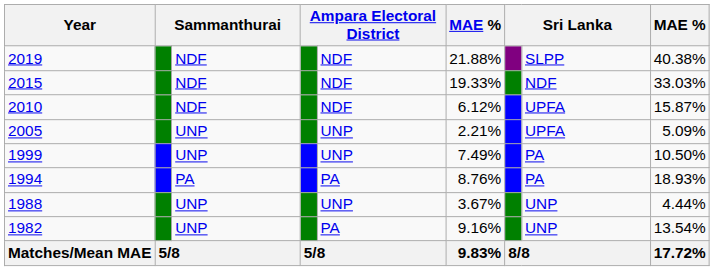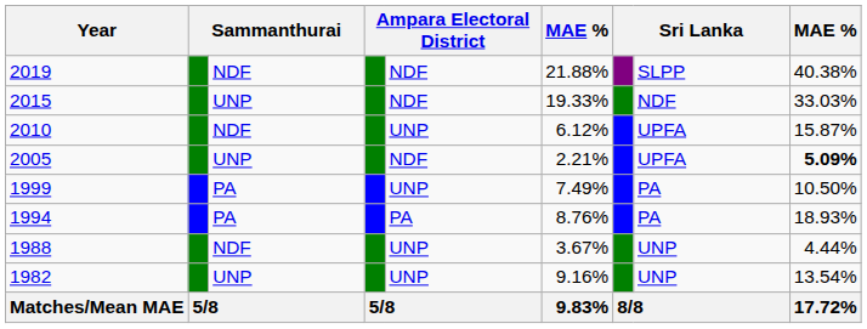 <table class="wikitable">
 <tr>
 <th>Year</th>
 <th colspan="2" width="144px">Sammanthurai</th>
 <th colspan="2" width="144px"><a href='#'>Ampara Electoral District</a></th>
 <th><a href='#'>MAE</a> %</th>
 <th colspan="2" width="144px">Sri Lanka</th>
 <th>MAE %</th>
 </tr>
 <tr>
 <td><a href='#'>2019</a></td>
 <td style="background-color:green;" width="10px"></td>
 <td style="text-align:left;"><a href='#'>NDF</a></td>
 <td style="background-color:green;" width="10px"></td>
 <td style="text-align:left;"><a href='#'>NDF</a></td>
 <td style="text-align:right;">21.88%</td>
 <td style="background-color:purple;" width="10px"></td>
 <td style="text-align:left;"><a href='#'>SLPP</a></td>
 <td style="text-align:right;">40.38%</td>
 </tr>
 <tr>
 <td><a href='#'>2015</a></td>
 <td style="background-color:green;" width="10px"></td>
-<td style="text-align:left;"><a href='#'>NDF</a></td>
+<td style="text-align:left;"><a href='#'>UNP</a></td>
 <td style="background-color:green;" width="10px"></td>
 <td style="text-align:left;"><a href='#'>NDF</a></td>
 <td style="text-align:right;">19.33%</td>
 <td style="background-color:green;" width="10px"></td>
 <td style="text-align:left;"><a href='#'>NDF</a></td>
 <td style="text-align:right;">33.03%</td>
 </tr>
 <tr>
 <td><a href='#'>2010</a></td>
 <td style="background-color:green;" width="10px"></td>
 <td style="text-align:left;"><a href='#'>NDF</a></td>
 <td style="background-color:green;" width="10px"></td>
-<td style="text-align:left;"><a href='#'>NDF</a></td>
+<td style="text-align:left;"><a href='#'>UNP</a></td>
 <td style="text-align:right;">6.12%</td>
 <td style="background-color:blue;" width="10px"></td>
 <td style="text-align:left;"><a href='#'>UPFA</a></td>
 <td style="text-align:right;">15.87%</td>
 </tr>
 <tr>
 <td><a href='#'>2005</a></td>
 <td style="background-color:green;" width="10px"></td>
 <td style="text-align:left;"><a href='#'>UNP</a></td>
 <td style="background-color:green;" width="10px"></td>
-<td style="text-align:left;"><a href='#'>UNP</a></td>
+<td style="text-align:left;"><a href='#'>NDF</a></td>
 <td style="text-align:right;">2.21%</td>
 <td style="background-color:blue;" width="10px"></td>
 <td style="text-align:left;"><a href='#'>UPFA</a></td>
-<td style="text-align:right;">5.09%</td>
+<td style="text-align:right;"><strong>5.09%</strong></td>
 </tr>
 <tr>
 <td><a href='#'>1999</a></td>
 <td style="background-color:blue;" width="10px"></td>
-<td style="text-align:left;"><a href='#'>UNP</a></td>
+<td style="text-align:left;"><a href='#'>PA</a></td>
 <td style="background-color:blue;" width="10px"></td>
 <td style="text-align:left;"><a href='#'>UNP</a></td>
 <td style="text-align:right;">7.49%</td>
 <td style="background-color:blue;" width="10px"></td>
 <td style="text-align:left;"><a href='#'>PA</a></td>
 <td style="text-align:right;">10.50%</td>
 </tr>
 <tr>
 <td><a href='#'>1994</a></td>
 <td style="background-color:blue;" width="10px"></td>
 <td style="text-align:left;"><a href='#'>PA</a></td>
 <td style="background-color:blue;" width="10px"></td>
 <td style="text-align:left;"><a href='#'>PA</a></td>
 <td style="text-align:right;">8.76%</td>
 <td style="background-color:blue;" width="10px"></td>
 <td style="text-align:left;"><a href='#'>PA</a></td>
 <td style="text-align:right;">18.93%</td>
 </tr>
 <tr>
 <td><a href='#'>1988</a></td>
 <td style="background-color:green;" width="10px"></td>
-<td style="text-align:left;"><a href='#'>UNP</a></td>
+<td style="text-align:left;"><a href='#'>NDF</a></td>
 <td style="background-color:green;" width="10px"></td>
 <td style="text-align:left;"><a href='#'>UNP</a></td>
 <td style="text-align:right;">3.67%</td>
 <td style="background-color:green;" width="10px"></td>
 <td style="text-align:left;"><a href='#'>UNP</a></td>
 <td style="text-align:right;">4.44%</td>
 </tr>
 <tr>
 <td><a href='#'>1982</a></td>
 <td style="background-color:green;" width="10px"></td>
 <td style="text-align:left;"><a href='#'>UNP</a></td>
 <td style="background-color:green;" width="10px"></td>
-<td style="text-align:left;"><a href='#'>PA</a></td>
+<td style="text-align:left;"><a href='#'>UNP</a></td>
 <td style="text-align:right;">9.16%</td>
 <td style="background-color:green;" width="10px"></td>
 <td style="text-align:left;"><a href='#'>UNP</a></td>
 <td style="text-align:right;">13.54%</td>
 </tr>
 <tr>
 <th>Matches/Mean MAE</th>
 <th style="text-align:left;"colspan="2" width="144px">5/8</th>
 <th style="text-align:left;"colspan="2" width="144px">5/8</th>
 <th style="text-align:right;">9.83%</th>
 <th style="text-align:left;"colspan="2" width="144px">8/8</th>
 <th style="text-align:right;">17.72%</th>
 </tr>
 </table>
